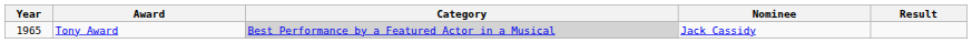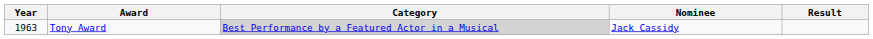 <table class="wikitable" width="95%">
 <tr>
 <th width="5%">Year</th>
 <th width="20%">Award</th>
 <th width="45%">Category</th>
 <th width="20%">Nominee</th>
 <th width="10%">Result</th>
 </tr>
 <tr>
-<td align="center">1965</td>
+<td align="center">1963</td>
 <td><a href='#'>Tony Award</a></td>
 <td style="background: lightgrey;"><a href='#'>Best Performance by a Featured Actor in a Musical</a></td>
 <td><a href='#'>Jack Cassidy</a></td>
 <td></td>
 </tr>
 </table>
